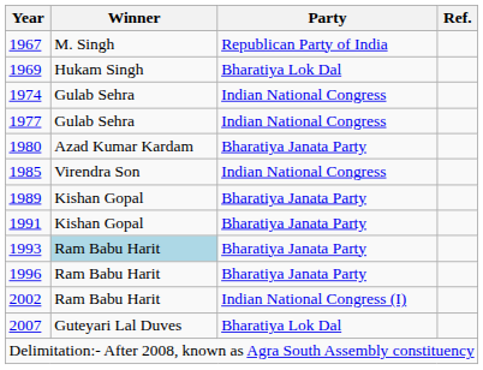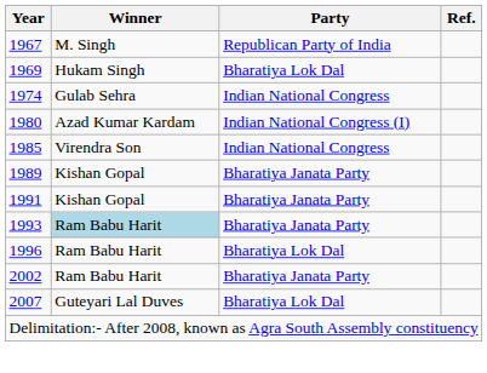 <table class="wikitable sortable">
 <tr>
 <th>Year</th>
 <th>Winner</th>
 <th>Party</th>
 <th>Ref.</th>
 </tr>
 <tr>
 <td><a href='#'>1967</a></td>
 <td>M. Singh</td>
 <td><a href='#'>Republican Party of India</a></td>
 <td></td>
 </tr>
 <tr>
 <td><a href='#'>1969</a></td>
 <td>Hukam Singh</td>
 <td><a href='#'>Bharatiya Lok Dal</a></td>
 <td></td>
 </tr>
 <tr>
 <td><a href='#'>1974</a></td>
 <td>Gulab Sehra</td>
 <td><a href='#'>Indian National Congress</a></td>
 <td></td>
 </tr>
 <tr>
-<td><a href='#'>1977</a></td>
-<td>Gulab Sehra</td>
-<td><a href='#'>Indian National Congress</a></td>
-<td></td>
-</tr>
-<tr>
 <td><a href='#'>1980</a></td>
 <td>Azad Kumar Kardam</td>
-<td><a href='#'>Bharatiya Janata Party</a></td>
+<td><a href='#'>Indian National Congress (I)</a></td>
 <td></td>
 </tr>
 <tr>
 <td><a href='#'>1985</a></td>
 <td>Virendra Son</td>
 <td><a href='#'>Indian National Congress</a></td>
 <td></td>
 </tr>
 <tr>
 <td><a href='#'>1989</a></td>
 <td>Kishan Gopal</td>
 <td><a href='#'>Bharatiya Janata Party</a></td>
 <td></td>
 </tr>
 <tr>
 <td><a href='#'>1991</a></td>
 <td>Kishan Gopal</td>
 <td><a href='#'>Bharatiya Janata Party</a></td>
 <td></td>
 </tr>
 <tr>
 <td><a href='#'>1993</a></td>
 <td style="background: lightblue;">Ram Babu Harit</td>
 <td><a href='#'>Bharatiya Janata Party</a></td>
 <td></td>
 </tr>
 <tr>
 <td><a href='#'>1996</a></td>
 <td>Ram Babu Harit</td>
-<td><a href='#'>Bharatiya Janata Party</a></td>
+<td><a href='#'>Bharatiya Lok Dal</a></td>
 <td></td>
 </tr>
 <tr>
 <td><a href='#'>2002</a></td>
 <td>Ram Babu Harit</td>
-<td><a href='#'>Indian National Congress (I)</a></td>
+<td><a href='#'>Bharatiya Janata Party</a></td>
 <td></td>
 </tr>
 <tr>
 <td><a href='#'>2007</a></td>
 <td>Guteyari Lal Duves</td>
 <td><a href='#'>Bharatiya Lok Dal</a></td>
 <td></td>
 </tr>
 <tr>
 <td colspan="4">Delimitation:- After 2008, known as <a href='#'>Agra South Assembly constituency</a></td>
 </tr>
 </table>
